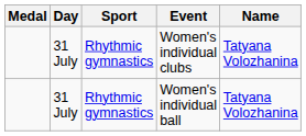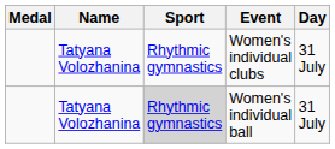 <table class="wikitable sortable" style="font-size: 95%; width:50%">
 <tr>
 <th>Medal</th>
-<th>Day</th>
+<th>Name</th>
 <th>Sport</th>
 <th>Event</th>
-<th>Name</th>
+<th>Day</th>
 </tr>
 <tr>
 <td></td>
-<td>31 July</td>
+<td><a href='#'>Tatyana Volozhanina</a></td>
 <td><a href='#'>Rhythmic gymnastics</a></td>
 <td>Women's individual clubs</td>
-<td><a href='#'>Tatyana Volozhanina</a></td>
+<td>31 July</td>
 </tr>
 <tr>
 <td></td>
+<td><a href='#'>Tatyana Volozhanina</a></td>
+<td style="background: lightgrey;"><a href='#'>Rhythmic gymnastics</a></td>
+<td>Women's individual ball</td>
 <td>31 July</td>
-<td><a href='#'>Rhythmic gymnastics</a></td>
-<td>Women's individual ball</td>
-<td><a href='#'>Tatyana Volozhanina</a></td>
 </tr>
 </table>
